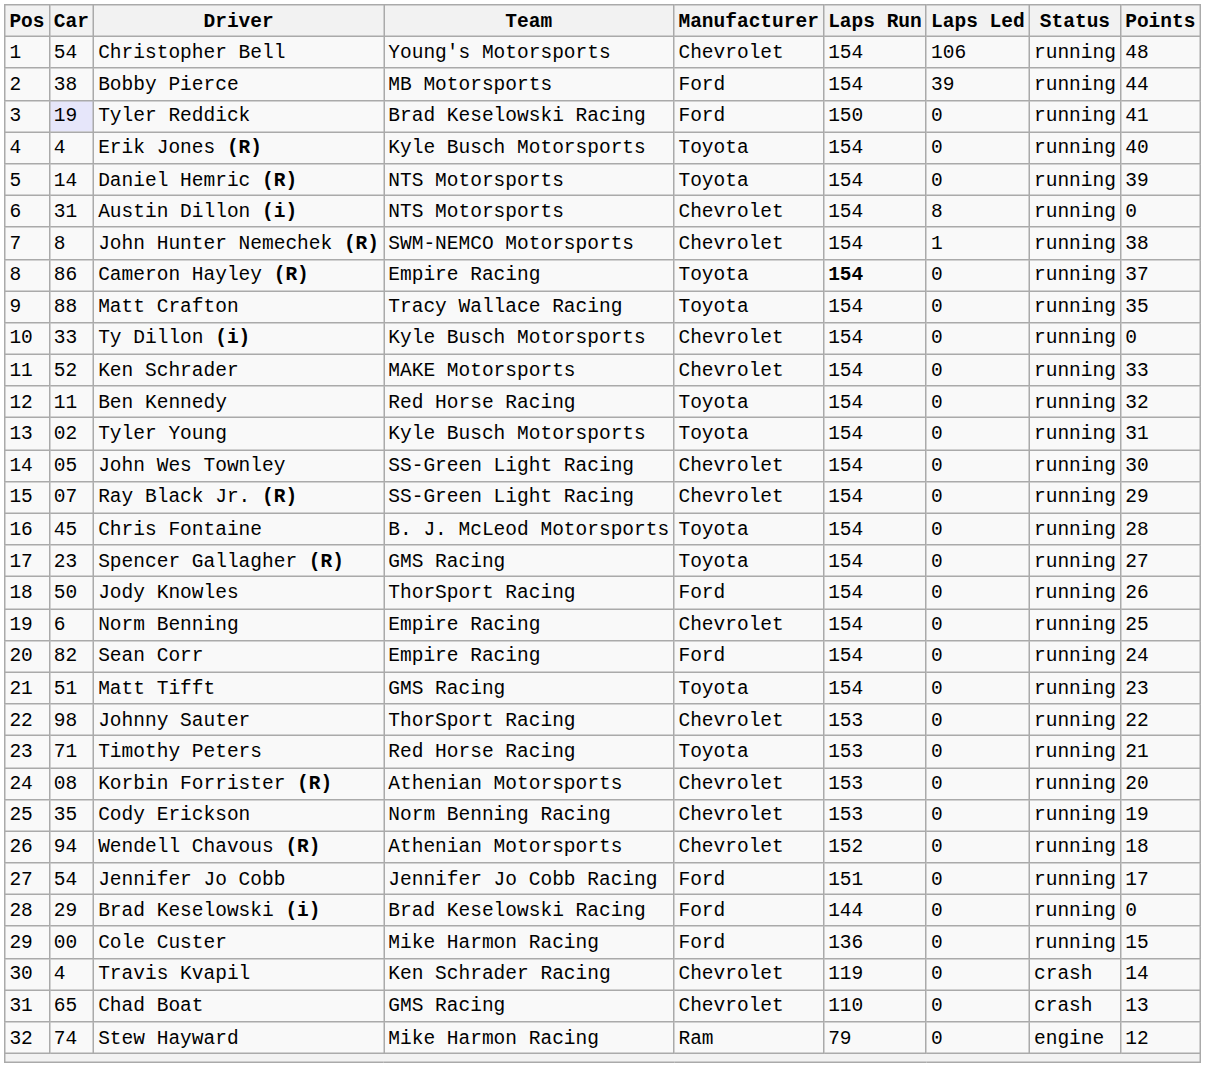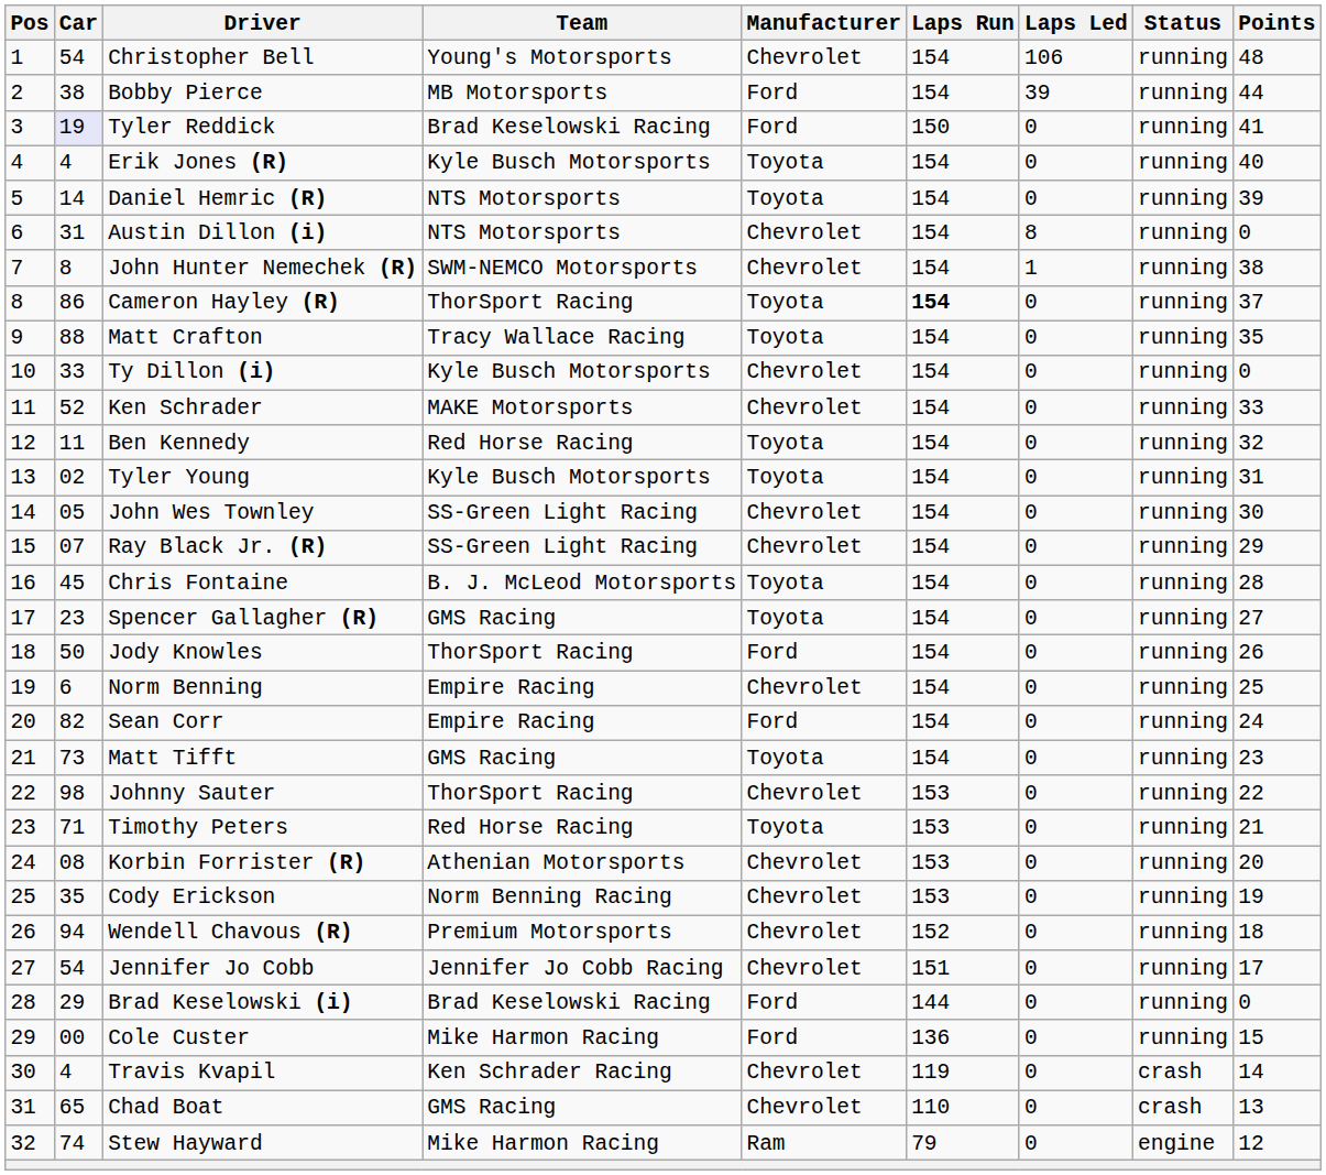 <table class="sortable wikitable" border="1">
 <tr>
 <th>Pos</th>
 <th>Car</th>
 <th>Driver</th>
 <th>Team</th>
 <th>Manufacturer</th>
 <th>Laps Run</th>
 <th>Laps Led</th>
 <th>Status</th>
 <th>Points</th>
 </tr>
 <tr>
 <td>1</td>
 <td>54</td>
 <td>Christopher Bell</td>
 <td>Young's Motorsports</td>
 <td>Chevrolet</td>
 <td>154</td>
 <td>106</td>
 <td>running</td>
 <td>48</td>
 </tr>
 <tr>
 <td>2</td>
 <td>38</td>
 <td>Bobby Pierce</td>
 <td>MB Motorsports</td>
 <td>Ford</td>
 <td>154</td>
 <td>39</td>
 <td>running</td>
 <td>44</td>
 </tr>
 <tr>
 <td>3</td>
 <td style="background: lavender;">19</td>
 <td>Tyler Reddick</td>
 <td>Brad Keselowski Racing</td>
 <td>Ford</td>
 <td>150</td>
 <td>0</td>
 <td>running</td>
 <td>41</td>
 </tr>
 <tr>
 <td>4</td>
 <td>4</td>
 <td>Erik Jones <strong>(R)</strong></td>
 <td>Kyle Busch Motorsports</td>
 <td>Toyota</td>
 <td>154</td>
 <td>0</td>
 <td>running</td>
 <td>40</td>
 </tr>
 <tr>
 <td>5</td>
 <td>14</td>
 <td>Daniel Hemric <strong>(R)</strong></td>
 <td>NTS Motorsports</td>
 <td>Toyota</td>
 <td>154</td>
 <td>0</td>
 <td>running</td>
 <td>39</td>
 </tr>
 <tr>
 <td>6</td>
 <td>31</td>
 <td>Austin Dillon <strong>(i)</strong></td>
 <td>NTS Motorsports</td>
 <td>Chevrolet</td>
 <td>154</td>
 <td>8</td>
 <td>running</td>
 <td>0</td>
 </tr>
 <tr>
 <td>7</td>
 <td>8</td>
 <td>John Hunter Nemechek <strong>(R)</strong></td>
 <td>SWM-NEMCO Motorsports</td>
 <td>Chevrolet</td>
 <td>154</td>
 <td>1</td>
 <td>running</td>
 <td>38</td>
 </tr>
 <tr>
 <td>8</td>
 <td>86</td>
 <td>Cameron Hayley <strong>(R)</strong></td>
-<td>Empire Racing</td>
+<td>ThorSport Racing</td>
 <td>Toyota</td>
 <td><strong>154</strong></td>
 <td>0</td>
 <td>running</td>
 <td>37</td>
 </tr>
 <tr>
 <td>9</td>
 <td>88</td>
 <td>Matt Crafton</td>
 <td>Tracy Wallace Racing</td>
 <td>Toyota</td>
 <td>154</td>
 <td>0</td>
 <td>running</td>
 <td>35</td>
 </tr>
 <tr>
 <td>10</td>
 <td>33</td>
 <td>Ty Dillon <strong>(i)</strong></td>
 <td>Kyle Busch Motorsports</td>
 <td>Chevrolet</td>
 <td>154</td>
 <td>0</td>
 <td>running</td>
 <td>0</td>
 </tr>
 <tr>
 <td>11</td>
 <td>52</td>
 <td>Ken Schrader</td>
 <td>MAKE Motorsports</td>
 <td>Chevrolet</td>
 <td>154</td>
 <td>0</td>
 <td>running</td>
 <td>33</td>
 </tr>
 <tr>
 <td>12</td>
 <td>11</td>
 <td>Ben Kennedy</td>
 <td>Red Horse Racing</td>
 <td>Toyota</td>
 <td>154</td>
 <td>0</td>
 <td>running</td>
 <td>32</td>
 </tr>
 <tr>
 <td>13</td>
 <td>02</td>
 <td>Tyler Young</td>
 <td>Kyle Busch Motorsports</td>
 <td>Toyota</td>
 <td>154</td>
 <td>0</td>
 <td>running</td>
 <td>31</td>
 </tr>
 <tr>
 <td>14</td>
 <td>05</td>
 <td>John Wes Townley</td>
 <td>SS-Green Light Racing</td>
 <td>Chevrolet</td>
 <td>154</td>
 <td>0</td>
 <td>running</td>
 <td>30</td>
 </tr>
 <tr>
 <td>15</td>
 <td>07</td>
 <td>Ray Black Jr. <strong>(R)</strong></td>
 <td>SS-Green Light Racing</td>
 <td>Chevrolet</td>
 <td>154</td>
 <td>0</td>
 <td>running</td>
 <td>29</td>
 </tr>
 <tr>
 <td>16</td>
 <td>45</td>
 <td>Chris Fontaine</td>
 <td>B. J. McLeod Motorsports</td>
 <td>Toyota</td>
 <td>154</td>
 <td>0</td>
 <td>running</td>
 <td>28</td>
 </tr>
 <tr>
 <td>17</td>
 <td>23</td>
 <td>Spencer Gallagher <strong>(R)</strong></td>
 <td>GMS Racing</td>
 <td>Toyota</td>
 <td>154</td>
 <td>0</td>
 <td>running</td>
 <td>27</td>
 </tr>
 <tr>
 <td>18</td>
 <td>50</td>
 <td>Jody Knowles</td>
 <td>ThorSport Racing</td>
 <td>Ford</td>
 <td>154</td>
 <td>0</td>
 <td>running</td>
 <td>26</td>
 </tr>
 <tr>
 <td>19</td>
 <td>6</td>
 <td>Norm Benning</td>
 <td>Empire Racing</td>
 <td>Chevrolet</td>
 <td>154</td>
 <td>0</td>
 <td>running</td>
 <td>25</td>
 </tr>
 <tr>
 <td>20</td>
 <td>82</td>
 <td>Sean Corr</td>
 <td>Empire Racing</td>
 <td>Ford</td>
 <td>154</td>
 <td>0</td>
 <td>running</td>
 <td>24</td>
 </tr>
 <tr>
 <td>21</td>
-<td>51</td>
+<td>73</td>
 <td>Matt Tifft</td>
 <td>GMS Racing</td>
 <td>Toyota</td>
 <td>154</td>
 <td>0</td>
 <td>running</td>
 <td>23</td>
 </tr>
 <tr>
 <td>22</td>
 <td>98</td>
 <td>Johnny Sauter</td>
 <td>ThorSport Racing</td>
 <td>Chevrolet</td>
 <td>153</td>
 <td>0</td>
 <td>running</td>
 <td>22</td>
 </tr>
 <tr>
 <td>23</td>
 <td>71</td>
 <td>Timothy Peters</td>
 <td>Red Horse Racing</td>
 <td>Toyota</td>
 <td>153</td>
 <td>0</td>
 <td>running</td>
 <td>21</td>
 </tr>
 <tr>
 <td>24</td>
 <td>08</td>
 <td>Korbin Forrister <strong>(R)</strong></td>
 <td>Athenian Motorsports</td>
 <td>Chevrolet</td>
 <td>153</td>
 <td>0</td>
 <td>running</td>
 <td>20</td>
 </tr>
 <tr>
 <td>25</td>
 <td>35</td>
 <td>Cody Erickson</td>
 <td>Norm Benning Racing</td>
 <td>Chevrolet</td>
 <td>153</td>
 <td>0</td>
 <td>running</td>
 <td>19</td>
 </tr>
 <tr>
 <td>26</td>
 <td>94</td>
 <td>Wendell Chavous <strong>(R)</strong></td>
-<td>Athenian Motorsports</td>
+<td>Premium Motorsports</td>
 <td>Chevrolet</td>
 <td>152</td>
 <td>0</td>
 <td>running</td>
 <td>18</td>
 </tr>
 <tr>
 <td>27</td>
 <td>54</td>
 <td>Jennifer Jo Cobb</td>
 <td>Jennifer Jo Cobb Racing</td>
-<td>Ford</td>
+<td>Chevrolet</td>
 <td>151</td>
 <td>0</td>
 <td>running</td>
 <td>17</td>
 </tr>
 <tr>
 <td>28</td>
 <td>29</td>
 <td>Brad Keselowski <strong>(i)</strong></td>
 <td>Brad Keselowski Racing</td>
 <td>Ford</td>
 <td>144</td>
 <td>0</td>
 <td>running</td>
 <td>0</td>
 </tr>
 <tr>
 <td>29</td>
 <td>00</td>
 <td>Cole Custer</td>
 <td>Mike Harmon Racing</td>
 <td>Ford</td>
 <td>136</td>
 <td>0</td>
 <td>running</td>
 <td>15</td>
 </tr>
 <tr>
 <td>30</td>
 <td>4</td>
 <td>Travis Kvapil</td>
 <td>Ken Schrader Racing</td>
 <td>Chevrolet</td>
 <td>119</td>
 <td>0</td>
 <td>crash</td>
 <td>14</td>
 </tr>
 <tr>
 <td>31</td>
 <td>65</td>
 <td>Chad Boat</td>
 <td>GMS Racing</td>
 <td>Chevrolet</td>
 <td>110</td>
 <td>0</td>
 <td>crash</td>
 <td>13</td>
 </tr>
 <tr>
 <td>32</td>
 <td>74</td>
 <td>Stew Hayward</td>
 <td>Mike Harmon Racing</td>
 <td>Ram</td>
 <td>79</td>
 <td>0</td>
 <td>engine</td>
 <td>12</td>
 </tr>
 <tr>
 <th colspan="9"></th>
 </tr>
 </table>
